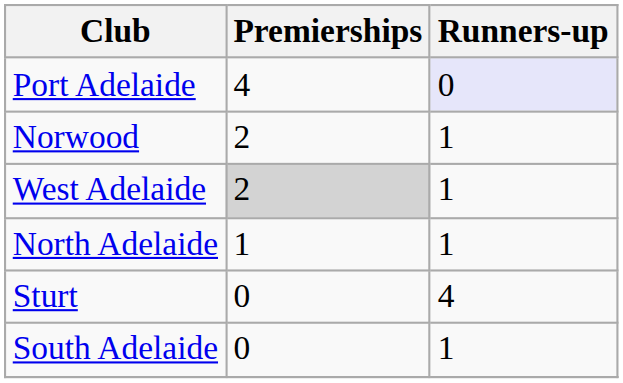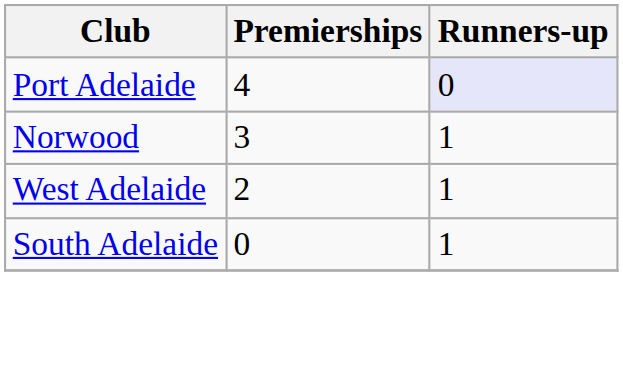 <table class="wikitable sortable" style="text-align:left">
 <tr>
 <th>Club</th>
 <th>Premierships</th>
 <th>Runners-up</th>
 </tr>
 <tr>
 <td><a href='#'>Port Adelaide</a></td>
 <td>4</td>
 <td style="background: lavender;">0</td>
 </tr>
 <tr>
 <td><a href='#'>Norwood</a></td>
-<td>2</td>
+<td>3</td>
 <td>1</td>
 </tr>
 <tr>
 <td><a href='#'>West Adelaide</a></td>
-<td style="background: lightgrey;">2</td>
+<td>2</td>
 <td>1</td>
-</tr>
-<tr>
-<td><a href='#'>North Adelaide</a></td>
-<td>1</td>
-<td>1</td>
-</tr>
-<tr>
-<td><a href='#'>Sturt</a></td>
-<td>0</td>
-<td>4</td>
 </tr>
 <tr>
 <td><a href='#'>South Adelaide</a></td>
 <td>0</td>
 <td>1</td>
 </tr>
 <tr>
 </tr>
 </table>
